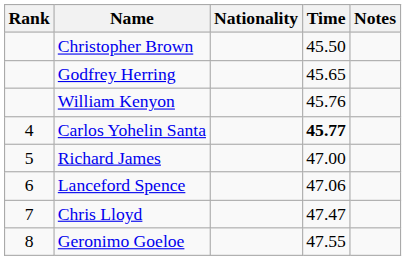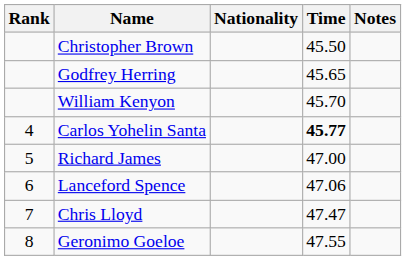 <table class="wikitable sortable" style="text-align:center">
 <tr>
 <th>Rank</th>
 <th>Name</th>
 <th>Nationality</th>
 <th>Time</th>
 <th>Notes</th>
 </tr>
 <tr>
 <td align=center></td>
 <td align=left><a href='#'>Christopher Brown</a></td>
 <td align=left></td>
 <td>45.50</td>
 <td></td>
 </tr>
 <tr>
 <td align=center></td>
 <td align=left><a href='#'>Godfrey Herring</a></td>
 <td align=left></td>
 <td>45.65</td>
 <td></td>
 </tr>
 <tr>
 <td align=center></td>
 <td align=left><a href='#'>William Kenyon</a></td>
 <td align=left></td>
-<td>45.76</td>
+<td>45.70</td>
 <td></td>
 </tr>
 <tr>
 <td align=center>4</td>
 <td align=left><a href='#'>Carlos Yohelin Santa</a></td>
 <td align=left></td>
 <td><strong>45.77</strong></td>
 <td></td>
 </tr>
 <tr>
 <td align=center>5</td>
 <td align=left><a href='#'>Richard James</a></td>
 <td align=left></td>
 <td>47.00</td>
 <td></td>
 </tr>
 <tr>
 <td align=center>6</td>
 <td align=left><a href='#'>Lanceford Spence</a></td>
 <td align=left></td>
 <td>47.06</td>
 <td></td>
 </tr>
 <tr>
 <td align=center>7</td>
 <td align=left><a href='#'>Chris Lloyd</a></td>
 <td align=left></td>
 <td>47.47</td>
 <td></td>
 </tr>
 <tr>
 <td align=center>8</td>
 <td align=left><a href='#'>Geronimo Goeloe</a></td>
 <td align=left></td>
 <td>47.55</td>
 <td></td>
 </tr>
 </table>
